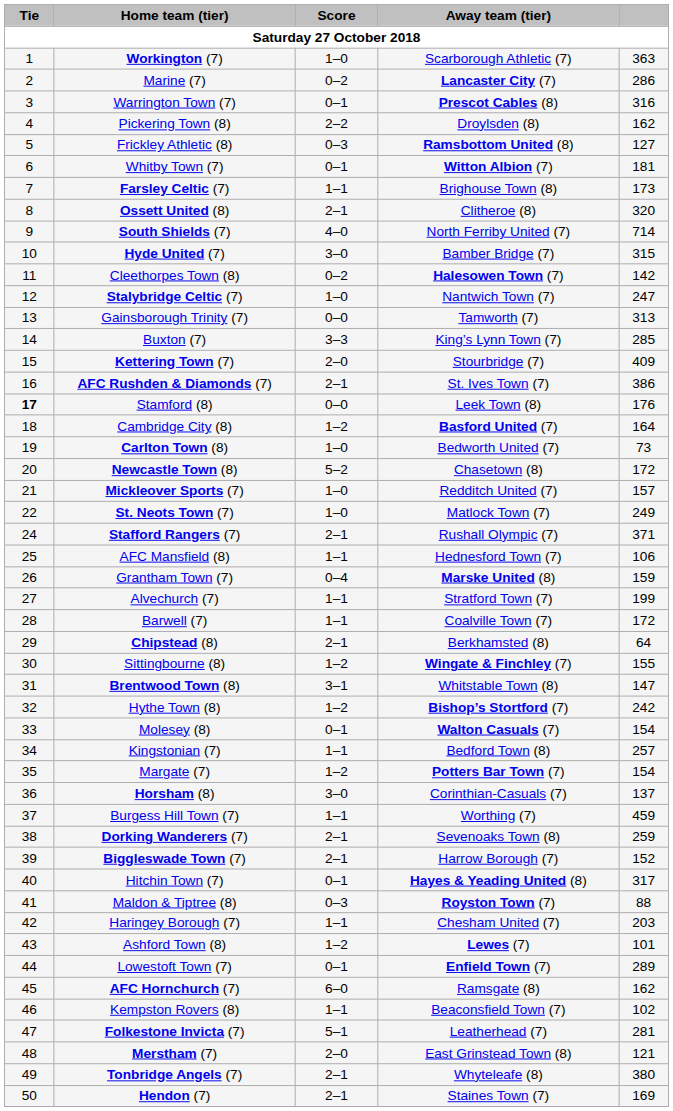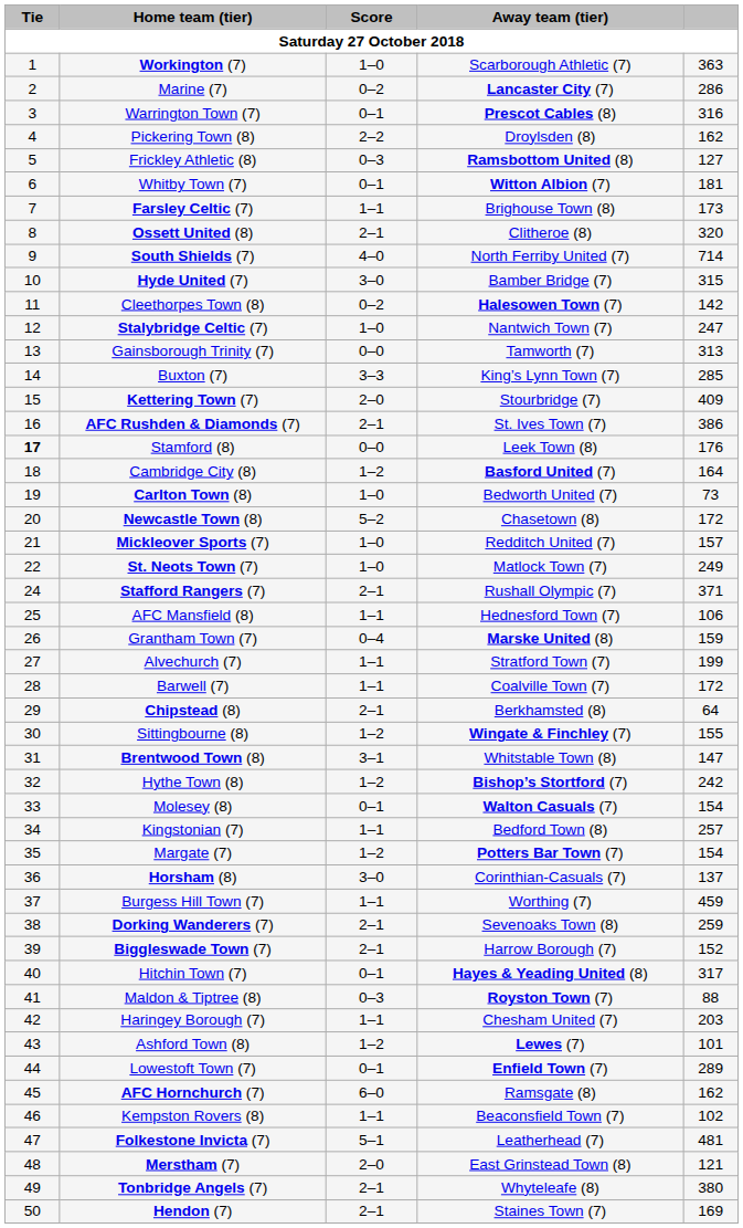 <table class="wikitable" style="width: 700px; background:WhiteSmoke; text-align:center; font-size:90%">
 <tr>
 <td scope="col" style="width:  7.50%; background:silver;"><strong>Tie</strong></td>
 <td scope="col" style="width: 36.25%; background:silver;"><strong>Home team (tier)</strong></td>
 <td scope="col" style="width: 12.50%; background:silver;"><strong>Score</strong></td>
 <td scope="col" style="width: 36.25%; background:silver;"><strong>Away team (tier)</strong></td>
 <td scope="col" style="width:  7.50%; background:silver;"><strong></strong></td>
 </tr>
 <tr>
 <td colspan="5" style= background:White><strong>Saturday 27 October 2018</strong></td>
 </tr>
 <tr>
 <td>1</td>
 <td><strong><a href='#'>Workington</a></strong> (7)</td>
 <td>1–0</td>
 <td><a href='#'>Scarborough Athletic</a> (7)</td>
 <td>363</td>
 </tr>
 <tr>
 <td>2</td>
 <td><a href='#'>Marine</a> (7)</td>
 <td>0–2</td>
 <td><strong><a href='#'>Lancaster City</a></strong> (7)</td>
 <td>286</td>
 </tr>
 <tr>
 <td>3</td>
 <td><a href='#'>Warrington Town</a> (7)</td>
 <td>0–1</td>
 <td><strong><a href='#'>Prescot Cables</a></strong> (8)</td>
 <td>316</td>
 </tr>
 <tr>
 <td>4</td>
 <td><a href='#'>Pickering Town</a> (8)</td>
 <td>2–2</td>
 <td><a href='#'>Droylsden</a> (8)</td>
 <td>162</td>
 </tr>
 <tr>
 <td>5</td>
 <td><a href='#'>Frickley Athletic</a> (8)</td>
 <td>0–3</td>
 <td><strong><a href='#'>Ramsbottom United</a></strong> (8)</td>
 <td>127</td>
 </tr>
 <tr>
 <td>6</td>
 <td><a href='#'>Whitby Town</a> (7)</td>
 <td>0–1</td>
 <td><strong><a href='#'>Witton Albion</a></strong> (7)</td>
 <td>181</td>
 </tr>
 <tr>
 <td>7</td>
 <td><strong><a href='#'>Farsley Celtic</a></strong> (7)</td>
 <td>1–1</td>
 <td><a href='#'>Brighouse Town</a> (8)</td>
 <td>173</td>
 </tr>
 <tr>
 <td>8</td>
 <td><strong><a href='#'>Ossett United</a></strong> (8)</td>
 <td>2–1</td>
 <td><a href='#'>Clitheroe</a> (8)</td>
 <td>320</td>
 </tr>
 <tr>
 <td>9</td>
 <td><strong><a href='#'>South Shields</a></strong> (7)</td>
 <td>4–0</td>
 <td><a href='#'>North Ferriby United</a> (7)</td>
 <td>714</td>
 </tr>
 <tr>
 <td>10</td>
 <td><strong><a href='#'>Hyde United</a></strong> (7)</td>
 <td>3–0</td>
 <td><a href='#'>Bamber Bridge</a> (7)</td>
 <td>315</td>
 </tr>
 <tr>
 <td>11</td>
 <td><a href='#'>Cleethorpes Town</a> (8)</td>
 <td>0–2</td>
 <td><strong><a href='#'>Halesowen Town</a></strong> (7)</td>
 <td>142</td>
 </tr>
 <tr>
 <td>12</td>
 <td><strong><a href='#'>Stalybridge Celtic</a></strong> (7)</td>
 <td>1–0</td>
 <td><a href='#'>Nantwich Town</a> (7)</td>
 <td>247</td>
 </tr>
 <tr>
 <td>13</td>
 <td><a href='#'>Gainsborough Trinity</a> (7)</td>
 <td>0–0</td>
 <td><a href='#'>Tamworth</a> (7)</td>
 <td>313</td>
 </tr>
 <tr>
 <td>14</td>
 <td><a href='#'>Buxton</a> (7)</td>
 <td>3–3</td>
 <td><a href='#'>King’s Lynn Town</a> (7)</td>
 <td>285</td>
 </tr>
 <tr>
 <td>15</td>
 <td><strong><a href='#'>Kettering Town</a></strong> (7)</td>
 <td>2–0</td>
 <td><a href='#'>Stourbridge</a> (7)</td>
 <td>409</td>
 </tr>
 <tr>
 <td>16</td>
 <td><strong><a href='#'>AFC Rushden & Diamonds</a></strong> (7)</td>
 <td>2–1</td>
 <td><a href='#'>St. Ives Town</a> (7)</td>
 <td>386</td>
 </tr>
 <tr>
 <td><strong>17</strong></td>
 <td><a href='#'>Stamford</a> (8)</td>
 <td>0–0</td>
 <td><a href='#'>Leek Town</a> (8)</td>
 <td>176</td>
 </tr>
 <tr>
 <td>18</td>
 <td><a href='#'>Cambridge City</a> (8)</td>
 <td>1–2</td>
 <td><strong><a href='#'>Basford United</a></strong> (7)</td>
 <td>164</td>
 </tr>
 <tr>
 <td>19</td>
 <td><strong><a href='#'>Carlton Town</a></strong> (8)</td>
 <td>1–0</td>
 <td><a href='#'>Bedworth United</a> (7)</td>
 <td>73</td>
 </tr>
 <tr>
 <td>20</td>
 <td><strong><a href='#'>Newcastle Town</a></strong> (8)</td>
 <td>5–2</td>
 <td><a href='#'>Chasetown</a> (8)</td>
 <td>172</td>
 </tr>
 <tr>
 <td>21</td>
 <td><strong><a href='#'>Mickleover Sports</a></strong> (7)</td>
 <td>1–0</td>
 <td><a href='#'>Redditch United</a> (7)</td>
 <td>157</td>
 </tr>
 <tr>
 <td>22</td>
 <td><strong><a href='#'>St. Neots Town</a></strong> (7)</td>
 <td>1–0</td>
 <td><a href='#'>Matlock Town</a> (7)</td>
 <td>249</td>
 </tr>
 <tr>
 <td>24</td>
 <td><strong><a href='#'>Stafford Rangers</a></strong> (7)</td>
 <td>2–1</td>
 <td><a href='#'>Rushall Olympic</a> (7)</td>
 <td>371</td>
 </tr>
 <tr>
 <td>25</td>
 <td><a href='#'>AFC Mansfield</a> (8)</td>
 <td>1–1</td>
 <td><a href='#'>Hednesford Town</a> (7)</td>
 <td>106</td>
 </tr>
 <tr>
 <td>26</td>
 <td><a href='#'>Grantham Town</a> (7)</td>
 <td>0–4</td>
 <td><strong><a href='#'>Marske United</a></strong> (8)</td>
 <td>159</td>
 </tr>
 <tr>
 <td>27</td>
 <td><a href='#'>Alvechurch</a> (7)</td>
 <td>1–1</td>
 <td><a href='#'>Stratford Town</a> (7)</td>
 <td>199</td>
 </tr>
 <tr>
 <td>28</td>
 <td><a href='#'>Barwell</a> (7)</td>
 <td>1–1</td>
 <td><a href='#'>Coalville Town</a> (7)</td>
 <td>172</td>
 </tr>
 <tr>
 <td>29</td>
 <td><strong><a href='#'>Chipstead</a></strong> (8)</td>
 <td>2–1</td>
 <td><a href='#'>Berkhamsted</a> (8)</td>
 <td>64</td>
 </tr>
 <tr>
 <td>30</td>
 <td><a href='#'>Sittingbourne</a> (8)</td>
 <td>1–2</td>
 <td><strong><a href='#'>Wingate & Finchley</a></strong> (7)</td>
 <td>155</td>
 </tr>
 <tr>
 <td>31</td>
 <td><strong><a href='#'>Brentwood Town</a></strong> (8)</td>
 <td>3–1</td>
 <td><a href='#'>Whitstable Town</a> (8)</td>
 <td>147</td>
 </tr>
 <tr>
 <td>32</td>
 <td><a href='#'>Hythe Town</a> (8)</td>
 <td>1–2</td>
 <td><strong><a href='#'>Bishop’s Stortford</a></strong> (7)</td>
 <td>242</td>
 </tr>
 <tr>
 <td>33</td>
 <td><a href='#'>Molesey</a> (8)</td>
 <td>0–1</td>
 <td><strong><a href='#'>Walton Casuals</a></strong> (7)</td>
 <td>154</td>
 </tr>
 <tr>
 <td>34</td>
 <td><a href='#'>Kingstonian</a> (7)</td>
 <td>1–1</td>
 <td><a href='#'>Bedford Town</a> (8)</td>
 <td>257</td>
 </tr>
 <tr>
 <td>35</td>
 <td><a href='#'>Margate</a> (7)</td>
 <td>1–2</td>
 <td><strong><a href='#'>Potters Bar Town</a></strong> (7)</td>
 <td>154</td>
 </tr>
 <tr>
 <td>36</td>
 <td><strong><a href='#'>Horsham</a></strong> (8)</td>
 <td>3–0</td>
 <td><a href='#'>Corinthian-Casuals</a> (7)</td>
 <td>137</td>
 </tr>
 <tr>
 <td>37</td>
 <td><a href='#'>Burgess Hill Town</a> (7)</td>
 <td>1–1</td>
 <td><a href='#'>Worthing</a> (7)</td>
 <td>459</td>
 </tr>
 <tr>
 <td>38</td>
 <td><strong><a href='#'>Dorking Wanderers</a></strong> (7)</td>
 <td>2–1</td>
 <td><a href='#'>Sevenoaks Town</a> (8)</td>
 <td>259</td>
 </tr>
 <tr>
 <td>39</td>
 <td><strong><a href='#'>Biggleswade Town</a></strong> (7)</td>
 <td>2–1</td>
 <td><a href='#'>Harrow Borough</a> (7)</td>
 <td>152</td>
 </tr>
 <tr>
 <td>40</td>
 <td><a href='#'>Hitchin Town</a> (7)</td>
 <td>0–1</td>
 <td><strong><a href='#'>Hayes & Yeading United</a></strong> (8)</td>
 <td>317</td>
 </tr>
 <tr>
 <td>41</td>
 <td><a href='#'>Maldon & Tiptree</a> (8)</td>
 <td>0–3</td>
 <td><strong><a href='#'>Royston Town</a></strong> (7)</td>
 <td>88</td>
 </tr>
 <tr>
 <td>42</td>
 <td><a href='#'>Haringey Borough</a> (7)</td>
 <td>1–1</td>
 <td><a href='#'>Chesham United</a> (7)</td>
 <td>203</td>
 </tr>
 <tr>
 <td>43</td>
 <td><a href='#'>Ashford Town</a> (8)</td>
 <td>1–2</td>
 <td><strong><a href='#'>Lewes</a></strong> (7)</td>
 <td>101</td>
 </tr>
 <tr>
 <td>44</td>
 <td><a href='#'>Lowestoft Town</a> (7)</td>
 <td>0–1</td>
 <td><strong><a href='#'>Enfield Town</a></strong> (7)</td>
 <td>289</td>
 </tr>
 <tr>
 <td>45</td>
 <td><strong><a href='#'>AFC Hornchurch</a></strong> (7)</td>
 <td>6–0</td>
 <td><a href='#'>Ramsgate</a> (8)</td>
 <td>162</td>
 </tr>
 <tr>
 <td>46</td>
 <td><a href='#'>Kempston Rovers</a> (8)</td>
 <td>1–1</td>
 <td><a href='#'>Beaconsfield Town</a> (7)</td>
 <td>102</td>
 </tr>
 <tr>
 <td>47</td>
 <td><strong><a href='#'>Folkestone Invicta</a></strong> (7)</td>
 <td>5–1</td>
 <td><a href='#'>Leatherhead</a> (7)</td>
-<td>281</td>
+<td>481</td>
 </tr>
 <tr>
 <td>48</td>
 <td><strong><a href='#'>Merstham</a></strong> (7)</td>
 <td>2–0</td>
 <td><a href='#'>East Grinstead Town</a> (8)</td>
 <td>121</td>
 </tr>
 <tr>
 <td>49</td>
 <td><strong><a href='#'>Tonbridge Angels</a></strong> (7)</td>
 <td>2–1</td>
 <td><a href='#'>Whyteleafe</a> (8)</td>
 <td>380</td>
 </tr>
 <tr>
 <td>50</td>
 <td><strong><a href='#'>Hendon</a></strong> (7)</td>
 <td>2–1</td>
 <td><a href='#'>Staines Town</a> (7)</td>
 <td>169</td>
 </tr>
 <tr>
 </tr>
 </table>
